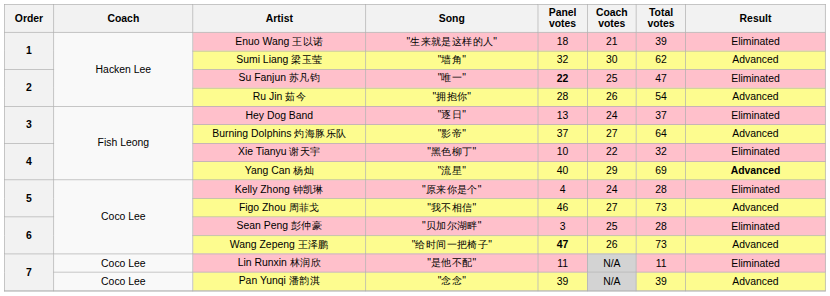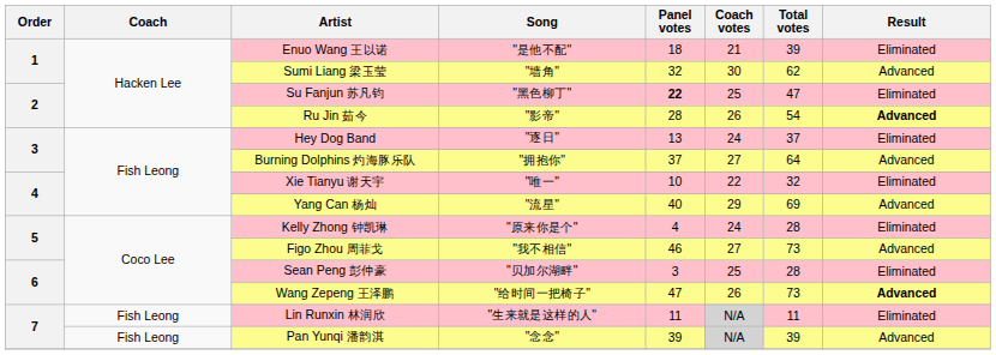 <table class="wikitable" style="text-align:center; width:100%;">
 <tr>
 <th style="width:6%;">Order</th>
 <th style="width:17%;">Coach</th>
 <th style="width:21%;">Artist</th>
 <th style="width:21%;">Song</th>
 <th style="width:6%;">Panel votes</th>
 <th style="width:6%;">Coach votes</th>
 <th style="width:6%;">Total votes</th>
 <th style="width:17%;">Result</th>
 </tr>
 <tr>
 <th rowspan=2>1</th>
 <td rowspan=4>Hacken Lee</td>
 <td style="background:pink;">Enuo Wang 王以诺</td>
-<td style="background:pink;">"生来就是这样的人"</td>
+<td style="background:pink;">"是他不配"</td>
 <td style="background:pink;">18</td>
 <td style="background:pink;">21</td>
 <td style="background:pink;">39</td>
 <td style="background:pink;">Eliminated</td>
 </tr>
 <tr>
 <td style="background:#fdfc8f;">Sumi Liang 梁玉莹</td>
 <td style="background:#fdfc8f;">"墙角"</td>
 <td style="background:#fdfc8f;">32</td>
 <td style="background:#fdfc8f;">30</td>
 <td style="background:#fdfc8f;">62</td>
 <td style="background:#fdfc8f;">Advanced</td>
 </tr>
 <tr>
 <th rowspan=2>2</th>
 <td style="background:pink;">Su Fanjun 苏凡钧</td>
-<td style="background:pink;">"唯一"</td>
+<td style="background:pink;">"黑色柳丁"</td>
 <td style="background:pink;"><strong>22</strong></td>
 <td style="background:pink;">25</td>
 <td style="background:pink;">47</td>
 <td style="background:pink;">Eliminated</td>
 </tr>
 <tr>
 <td style="background:#fdfc8f;">Ru Jin 茹今</td>
-<td style="background:#fdfc8f;">"拥抱你"</td>
+<td style="background:#fdfc8f;">"影帝"</td>
 <td style="background:#fdfc8f;">28</td>
 <td style="background:#fdfc8f;">26</td>
 <td style="background:#fdfc8f;">54</td>
-<td style="background:#fdfc8f;">Advanced</td>
+<td style="background:#fdfc8f;"><strong>Advanced</strong></td>
 </tr>
 <tr>
 <th rowspan=2>3</th>
 <td rowspan=4>Fish Leong</td>
 <td style="background:pink;">Hey Dog Band</td>
 <td style="background:pink;">"逐日"</td>
 <td style="background:pink;">13</td>
 <td style="background:pink;">24</td>
 <td style="background:pink;">37</td>
 <td style="background:pink;">Eliminated</td>
 </tr>
 <tr>
 <td style="background:#fdfc8f;">Burning Dolphins 灼海豚乐队</td>
-<td style="background:#fdfc8f;">"影帝"</td>
+<td style="background:#fdfc8f;">"拥抱你"</td>
 <td style="background:#fdfc8f;">37</td>
 <td style="background:#fdfc8f;">27</td>
 <td style="background:#fdfc8f;">64</td>
 <td style="background:#fdfc8f;">Advanced</td>
 </tr>
 <tr>
 <th rowspan=2>4</th>
 <td style="background:pink;">Xie Tianyu 谢天宇</td>
-<td style="background:pink;">"黑色柳丁"</td>
+<td style="background:pink;">"唯一"</td>
 <td style="background:pink;">10</td>
 <td style="background:pink;">22</td>
 <td style="background:pink;">32</td>
 <td style="background:pink;">Eliminated</td>
 </tr>
 <tr>
 <td style="background:#fdfc8f;">Yang Can 杨灿</td>
 <td style="background:#fdfc8f;">"流星"</td>
 <td style="background:#fdfc8f;">40</td>
 <td style="background:#fdfc8f;">29</td>
 <td style="background:#fdfc8f;">69</td>
-<td style="background:#fdfc8f;"><strong>Advanced</strong></td>
+<td style="background:#fdfc8f;">Advanced</td>
 </tr>
 <tr>
 <th rowspan=2>5</th>
 <td rowspan=4>Coco Lee</td>
 <td style="background:pink;">Kelly Zhong 钟凯琳</td>
 <td style="background:pink;">"原来你是个"</td>
 <td style="background:pink;">4</td>
 <td style="background:pink;">24</td>
 <td style="background:pink;">28</td>
 <td style="background:pink;">Eliminated</td>
 </tr>
 <tr>
 <td style="background:#fdfc8f;">Figo Zhou 周菲戈</td>
 <td style="background:#fdfc8f;">"我不相信"</td>
 <td style="background:#fdfc8f;">46</td>
 <td style="background:#fdfc8f;">27</td>
 <td style="background:#fdfc8f;">73</td>
 <td style="background:#fdfc8f;">Advanced</td>
 </tr>
 <tr>
 <th rowspan=2>6</th>
 <td style="background:pink;">Sean Peng 彭仲豪</td>
 <td style="background:pink;">"贝加尔湖畔"</td>
 <td style="background:pink;">3</td>
 <td style="background:pink;">25</td>
 <td style="background:pink;">28</td>
 <td style="background:pink;">Eliminated</td>
 </tr>
 <tr>
 <td style="background:#fdfc8f;">Wang Zepeng 王泽鹏</td>
 <td style="background:#fdfc8f;">"给时间一把椅子"</td>
-<td style="background:#fdfc8f;"><strong>47</strong></td>
+<td style="background:#fdfc8f;">47</td>
 <td style="background:#fdfc8f;">26</td>
 <td style="background:#fdfc8f;">73</td>
-<td style="background:#fdfc8f;">Advanced</td>
+<td style="background:#fdfc8f;"><strong>Advanced</strong></td>
 </tr>
 <tr>
 <th rowspan=2>7</th>
-<td>Coco Lee</td>
+<td>Fish Leong</td>
 <td style="background:pink;">Lin Runxin 林润欣</td>
-<td style="background:pink;">"是他不配"</td>
+<td style="background:pink;">"生来就是这样的人"</td>
 <td style="background:pink;">11</td>
 <td style="background:lightgray;">N/A</td>
 <td style="background:pink;">11</td>
 <td style="background:pink;">Eliminated</td>
 </tr>
 <tr>
-<td>Coco Lee</td>
+<td>Fish Leong</td>
 <td style="background:#fdfc8f;">Pan Yunqi 潘韵淇</td>
 <td style="background:#fdfc8f;">"念念"</td>
 <td style="background:#fdfc8f;">39</td>
 <td style="background:lightgray;">N/A</td>
 <td style="background:#fdfc8f;">39</td>
 <td style="background:#fdfc8f;">Advanced</td>
 </tr>
 <tr>
 </tr>
 </table>
